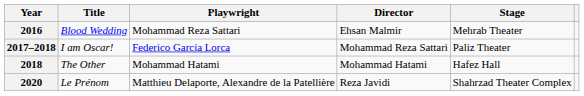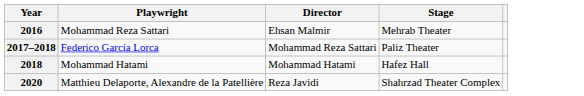 <table class="wikitable plainrowheaders sortable"  style=font-size:100%>
 <tr>
 <th scope="col">Year</th>
-<th scope="col">Title</th>
 <th>Playwright</th>
 <th scope="col">Director</th>
 <th>Stage</th>
 <th scope="col" class="unsortable"></th>
 </tr>
 <tr>
 <th scope=row>2016</th>
-<td><em><a href='#'>Blood Wedding</a></em></td>
 <td>Mohammad Reza Sattari</td>
 <td>Ehsan Malmir</td>
 <td>Mehrab Theater</td>
 <td><strong></strong></td>
 </tr>
 <tr>
 <th scope="row">2017–2018</th>
-<td><em>I am Oscar!</em></td>
 <td><a href='#'>Federico García Lorca</a></td>
 <td>Mohammad Reza Sattari</td>
 <td>Paliz Theater</td>
 <td><strong></strong></td>
 </tr>
 <tr>
 <th scope="row">2018</th>
-<td><em>The Other</em></td>
 <td>Mohammad Hatami</td>
 <td>Mohammad Hatami</td>
 <td>Hafez Hall</td>
 <td><strong></strong></td>
 </tr>
 <tr>
 <th scope=row>2020</th>
-<td><em>Le Prénom</em></td>
 <td>Matthieu Delaporte, Alexandre de la Patellière</td>
 <td>Reza Javidi</td>
 <td>Shahrzad Theater Complex</td>
 <td><strong></strong></td>
 </tr>
 </table>
